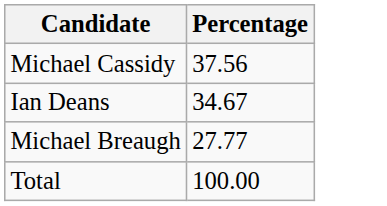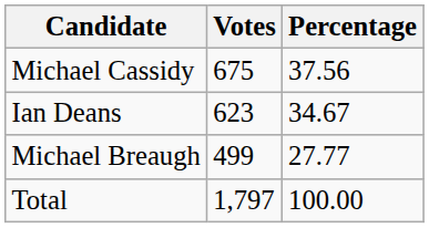 <table class="wikitable">
 <tr>
 <th>Candidate</th>
+<th>Votes</th>
 <th>Percentage</th>
 </tr>
 <tr>
 <td>Michael Cassidy</td>
+<td>675</td>
 <td>37.56</td>
 </tr>
 <tr>
 <td>Ian Deans</td>
+<td>623</td>
 <td>34.67</td>
 </tr>
 <tr>
 <td>Michael Breaugh</td>
+<td>499</td>
 <td>27.77</td>
 </tr>
 <tr>
 <td>Total</td>
+<td>1,797</td>
 <td>100.00</td>
 </tr>
 </table>
